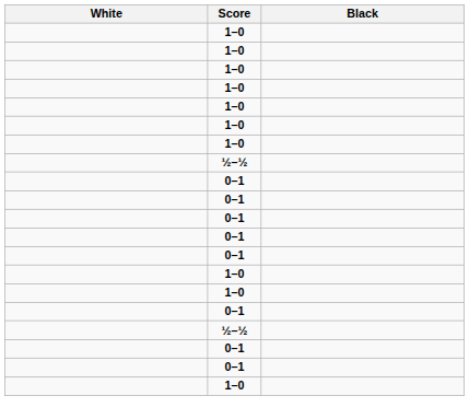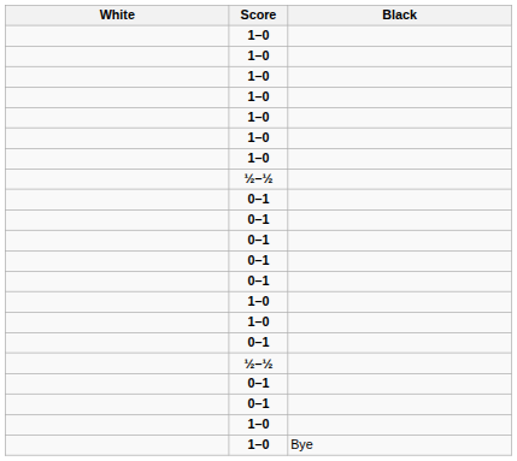 <table class="wikitable" style="text-align: center;">
 <tr>
 <th align="right" width="270">White</th>
 <th width="65">Score</th>
 <th align="left" width="270">Black</th>
 </tr>
 <tr>
 <td align=left><strong></strong></td>
 <td align=center><strong>1–0</strong></td>
 <td align=left></td>
 </tr>
 <tr>
 <td align=left><strong></strong></td>
 <td align=center><strong>1–0</strong></td>
 <td align=left></td>
 </tr>
 <tr>
 <td align=left><strong></strong></td>
 <td align=center><strong>1–0</strong></td>
 <td align=left></td>
 </tr>
 <tr>
 <td align=left><strong></strong></td>
 <td align=center><strong>1–0</strong></td>
 <td align=left></td>
 </tr>
 <tr>
 <td align=left><strong></strong></td>
 <td align=center><strong>1–0</strong></td>
 <td align=left></td>
 </tr>
 <tr>
 <td align=left><strong></strong></td>
 <td align=center><strong>1–0</strong></td>
 <td align=left></td>
 </tr>
 <tr>
 <td align=left><strong></strong></td>
 <td align=center><strong>1–0</strong></td>
 <td align=left></td>
 </tr>
 <tr>
 <td align=left></td>
 <td align=center><strong>½–½</strong></td>
 <td align=left></td>
 </tr>
 <tr>
 <td align=left></td>
 <td align=center><strong>0–1</strong></td>
 <td align=left><strong></strong></td>
 </tr>
 <tr>
 <td align=left></td>
 <td align=center><strong>0–1</strong></td>
 <td align=left><strong></strong></td>
 </tr>
 <tr>
 <td align=left></td>
 <td align=center><strong>0–1</strong></td>
 <td align=left><strong></strong></td>
 </tr>
 <tr>
 <td align=left></td>
 <td align=center><strong>0–1</strong></td>
 <td align=left><strong></strong></td>
 </tr>
 <tr>
 <td align=left></td>
 <td align=center><strong>0–1</strong></td>
 <td align=left><strong></strong></td>
 </tr>
 <tr>
 <td align=left><strong></strong></td>
 <td align=center><strong>1–0</strong></td>
 <td align=left></td>
 </tr>
 <tr>
 <td align=left><strong></strong></td>
 <td align=center><strong>1–0</strong></td>
 <td align=left></td>
 </tr>
 <tr>
 <td align=left></td>
 <td align=center><strong>0–1</strong></td>
 <td align=left><strong></strong></td>
 </tr>
 <tr>
 <td align=left></td>
 <td align=center><strong>½–½</strong></td>
 <td align=left></td>
 </tr>
 <tr>
 <td align=left></td>
 <td align=center><strong>0–1</strong></td>
 <td align=left><strong></strong></td>
 </tr>
 <tr>
 <td align=left></td>
 <td align=center><strong>0–1</strong></td>
 <td align=left><strong></strong></td>
 </tr>
 <tr>
 <td align=left><strong></strong></td>
 <td align=center><strong>1–0</strong></td>
 <td align=left></td>
 </tr>
+<tr>
+<td align=left><strong></strong></td>
+<td align=center><strong>1–0</strong></td>
+<td align=left>Bye</td>
+</tr>
 </table>
